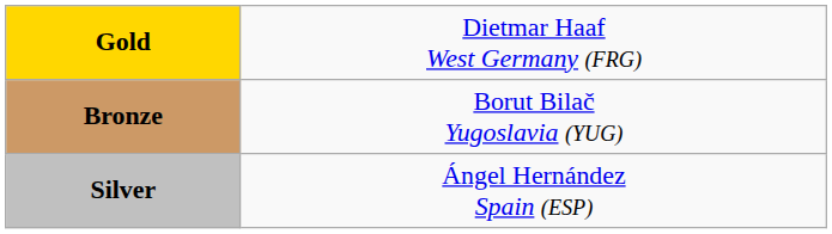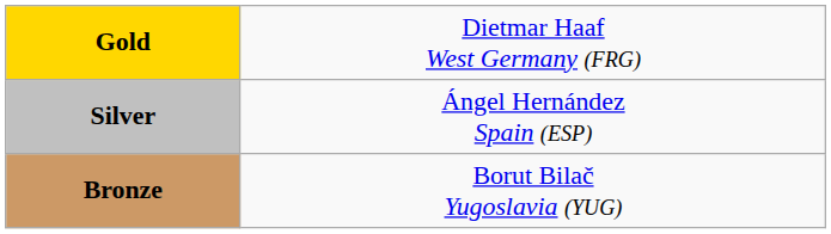 <table class="wikitable" style=" text-align:center; font-size:110%;" width="35%">
 <tr>
 <td bgcolor="gold"><strong>Gold</strong></td>
 <td> <a href='#'>Dietmar Haaf</a><br><em><a href='#'>West Germany</a> <small>(FRG)</small></em></td>
 </tr>
 <tr>
+<td bgcolor="silver"><strong>Silver</strong></td>
+<td> <a href='#'>Ángel Hernández</a><br><em><a href='#'>Spain</a> <small>(ESP)</small></em></td>
+</tr>
+<tr>
 <td bgcolor="CC9966"><strong>Bronze</strong></td>
 <td> <a href='#'>Borut Bilač</a><br><em><a href='#'>Yugoslavia</a> <small>(YUG)</small></em></td>
 </tr>
-<tr>
-<td bgcolor="silver"><strong>Silver</strong></td>
-<td> <a href='#'>Ángel Hernández</a><br><em><a href='#'>Spain</a> <small>(ESP)</small></em></td>
-</tr>
 </table>
